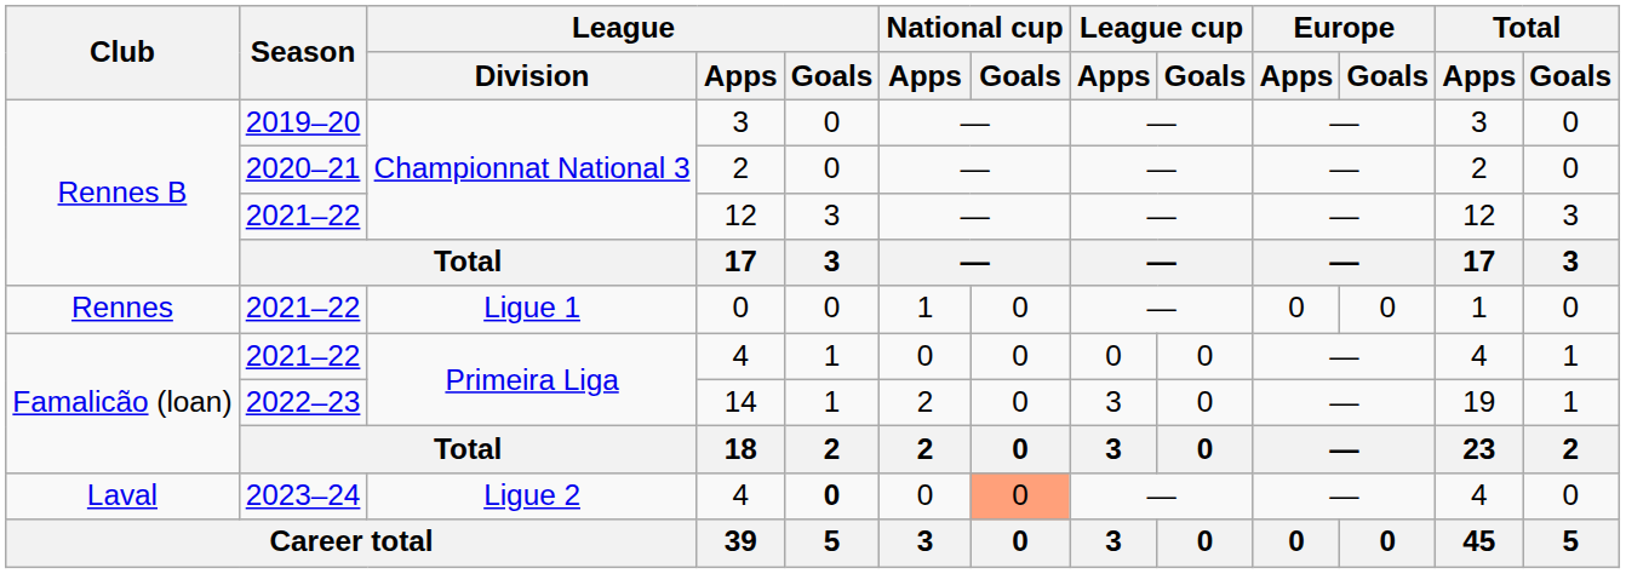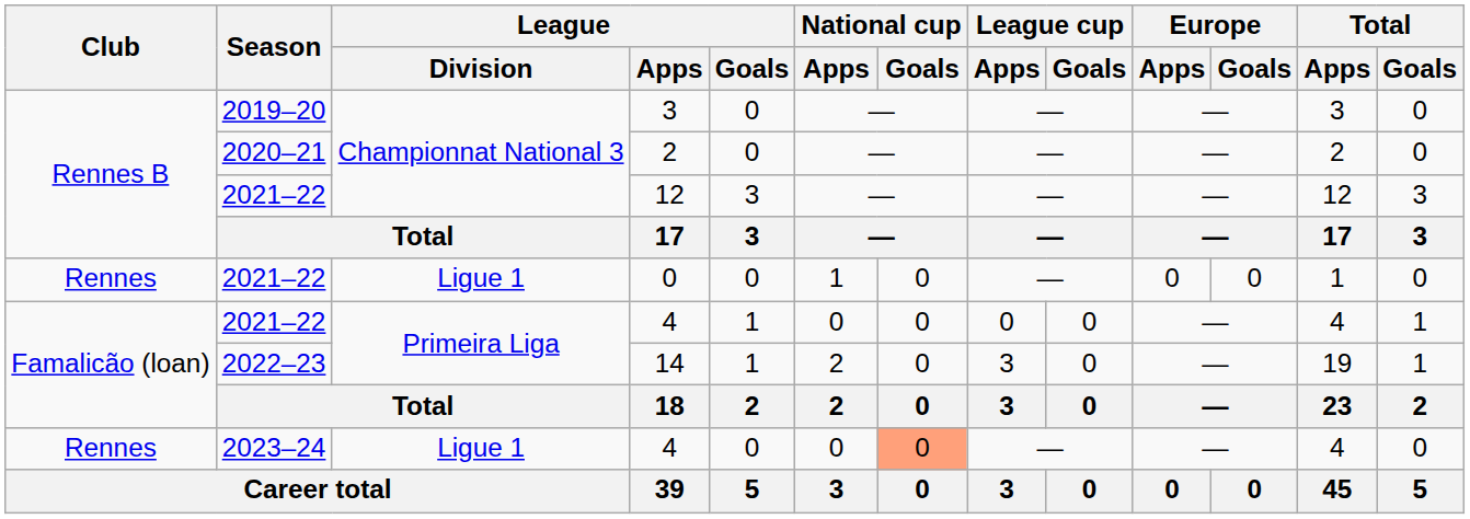 <table class="wikitable" style="text-align: center">
 <tr>
 <th rowspan="2">Club</th>
 <th rowspan="2">Season</th>
 <th colspan="3">League</th>
 <th colspan="2">National cup</th>
 <th colspan="2">League cup</th>
 <th colspan="2">Europe</th>
 <th colspan="2">Total</th>
 </tr>
 <tr>
 <th>Division</th>
 <th>Apps</th>
 <th>Goals</th>
 <th>Apps</th>
 <th>Goals</th>
 <th>Apps</th>
 <th>Goals</th>
 <th>Apps</th>
 <th>Goals</th>
 <th>Apps</th>
 <th>Goals</th>
 </tr>
 <tr>
 <td rowspan="4"><a href='#'>Rennes B</a></td>
 <td><a href='#'>2019–20</a></td>
 <td rowspan="3"><a href='#'>Championnat National 3</a></td>
 <td>3</td>
 <td>0</td>
 <td colspan="2">—</td>
 <td colspan="2">—</td>
 <td colspan="2">—</td>
 <td>3</td>
 <td>0</td>
 </tr>
 <tr>
 <td><a href='#'>2020–21</a></td>
 <td>2</td>
 <td>0</td>
 <td colspan="2">—</td>
 <td colspan="2">—</td>
 <td colspan="2">—</td>
 <td>2</td>
 <td>0</td>
 </tr>
 <tr>
 <td><a href='#'>2021–22</a></td>
 <td>12</td>
 <td>3</td>
 <td colspan="2">—</td>
 <td colspan="2">—</td>
 <td colspan="2">—</td>
 <td>12</td>
 <td>3</td>
 </tr>
 <tr>
 <th colspan="2">Total</th>
 <th>17</th>
 <th>3</th>
 <th colspan="2">—</th>
 <th colspan="2">—</th>
 <th colspan="2">—</th>
 <th>17</th>
 <th>3</th>
 </tr>
 <tr>
 <td><a href='#'>Rennes</a></td>
 <td><a href='#'>2021–22</a></td>
 <td><a href='#'>Ligue 1</a></td>
 <td>0</td>
 <td>0</td>
 <td>1</td>
 <td>0</td>
 <td colspan="2">—</td>
 <td>0</td>
 <td>0</td>
 <td>1</td>
 <td>0</td>
 </tr>
 <tr>
 <td rowspan="3"><a href='#'>Famalicão</a> (loan)</td>
 <td><a href='#'>2021–22</a></td>
 <td rowspan="2"><a href='#'>Primeira Liga</a></td>
 <td>4</td>
 <td>1</td>
 <td>0</td>
 <td>0</td>
 <td>0</td>
 <td>0</td>
 <td colspan="2">—</td>
 <td>4</td>
 <td>1</td>
 </tr>
 <tr>
 <td><a href='#'>2022–23</a></td>
 <td>14</td>
 <td>1</td>
 <td>2</td>
 <td>0</td>
 <td>3</td>
 <td>0</td>
 <td colspan="2">—</td>
 <td>19</td>
 <td>1</td>
 </tr>
 <tr>
 <th colspan="2">Total</th>
 <th>18</th>
 <th>2</th>
 <th>2</th>
 <th>0</th>
 <th>3</th>
 <th>0</th>
 <th colspan="2">—</th>
 <th>23</th>
 <th>2</th>
 </tr>
 <tr>
-<td><a href='#'>Laval</a></td>
+<td><a href='#'>Rennes</a></td>
 <td><a href='#'>2023–24</a></td>
-<td><a href='#'>Ligue 2</a></td>
+<td><a href='#'>Ligue 1</a></td>
 <td>4</td>
-<td><strong>0</strong></td>
+<td>0</td>
 <td>0</td>
 <td style="background: lightsalmon;">0</td>
 <td colspan="2">—</td>
 <td colspan="2">—</td>
 <td>4</td>
 <td>0</td>
 </tr>
 <tr>
 <th colspan="3">Career total</th>
 <th>39</th>
 <th>5</th>
 <th>3</th>
 <th>0</th>
 <th>3</th>
 <th>0</th>
 <th>0</th>
 <th>0</th>
 <th>45</th>
 <th>5</th>
 </tr>
 </table>
